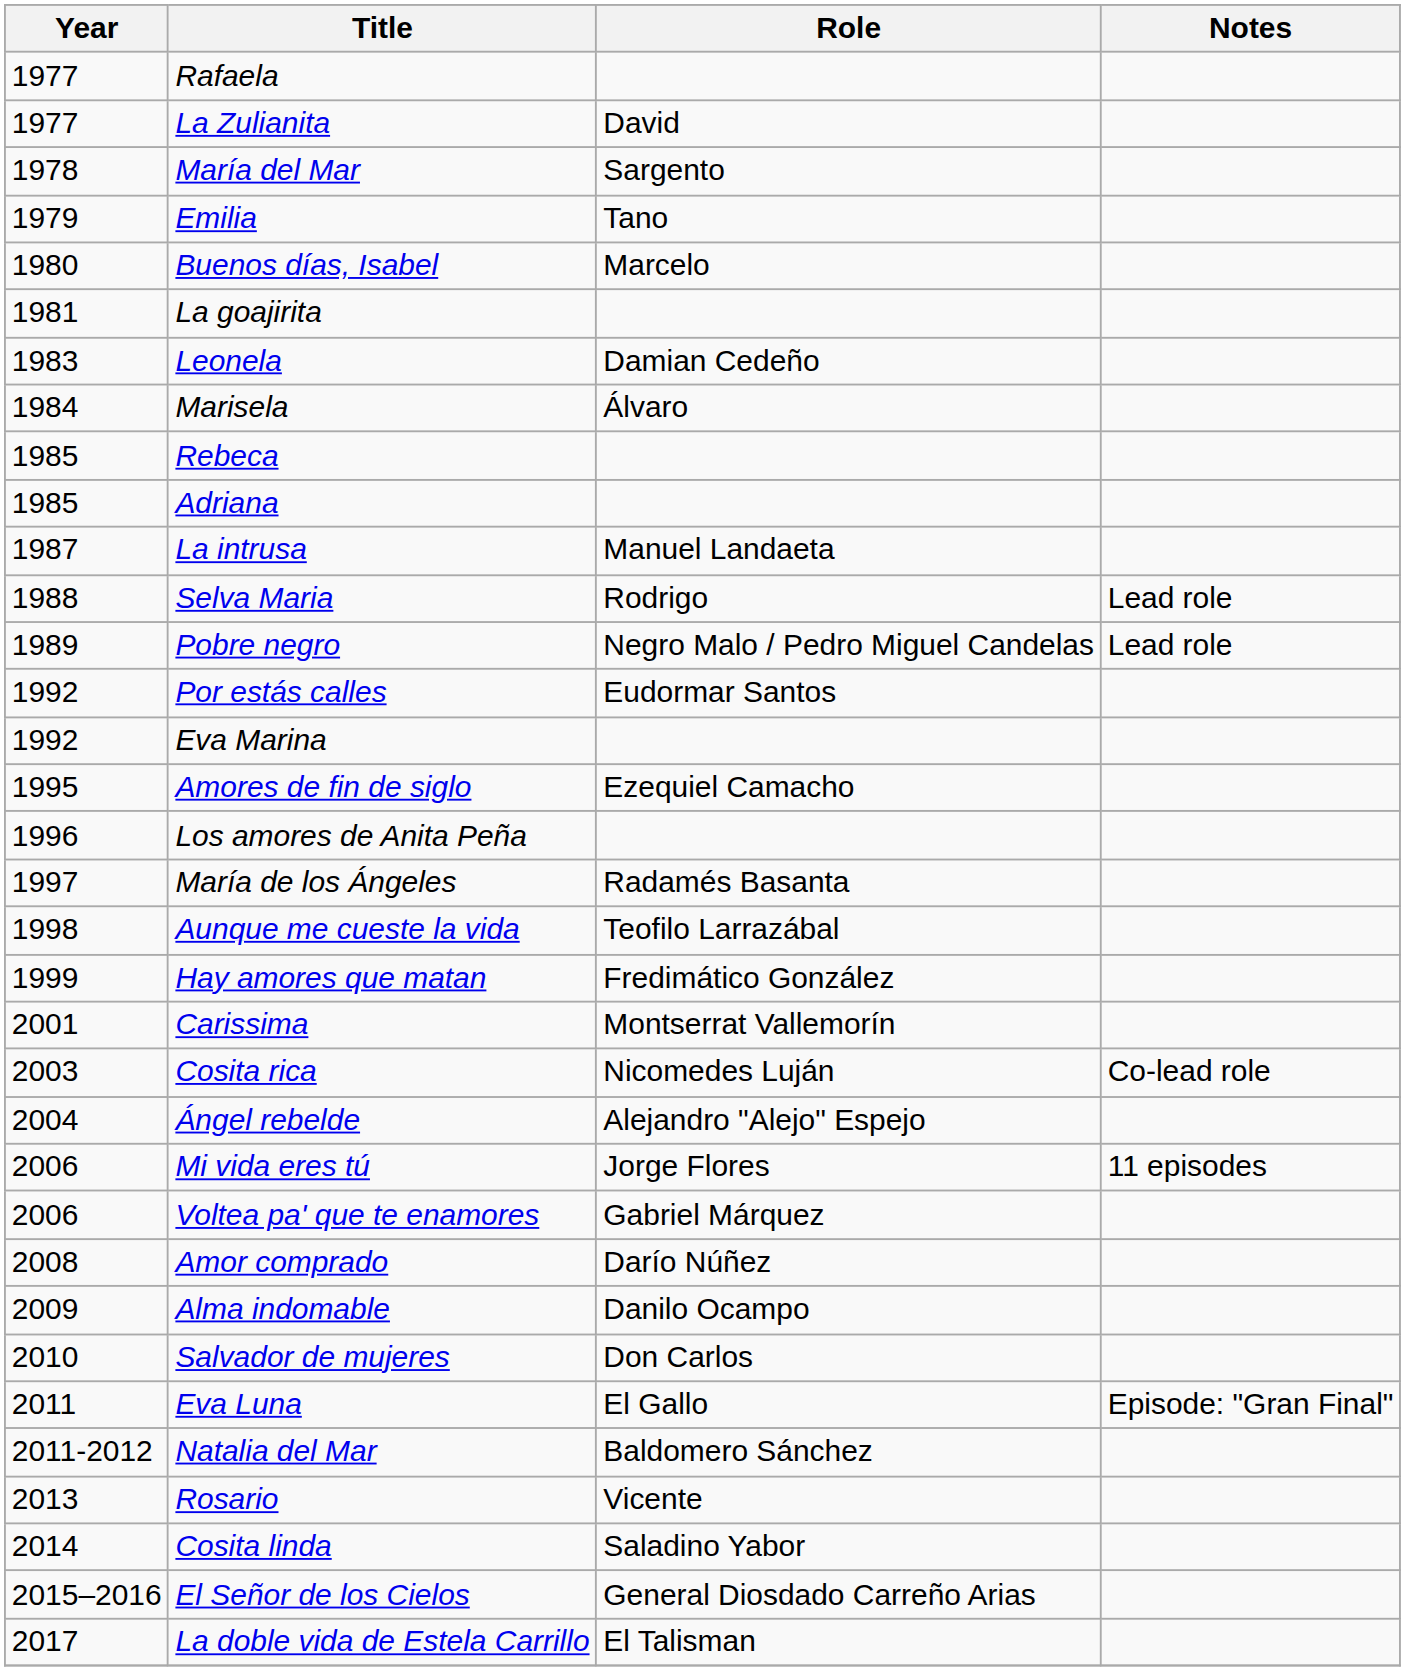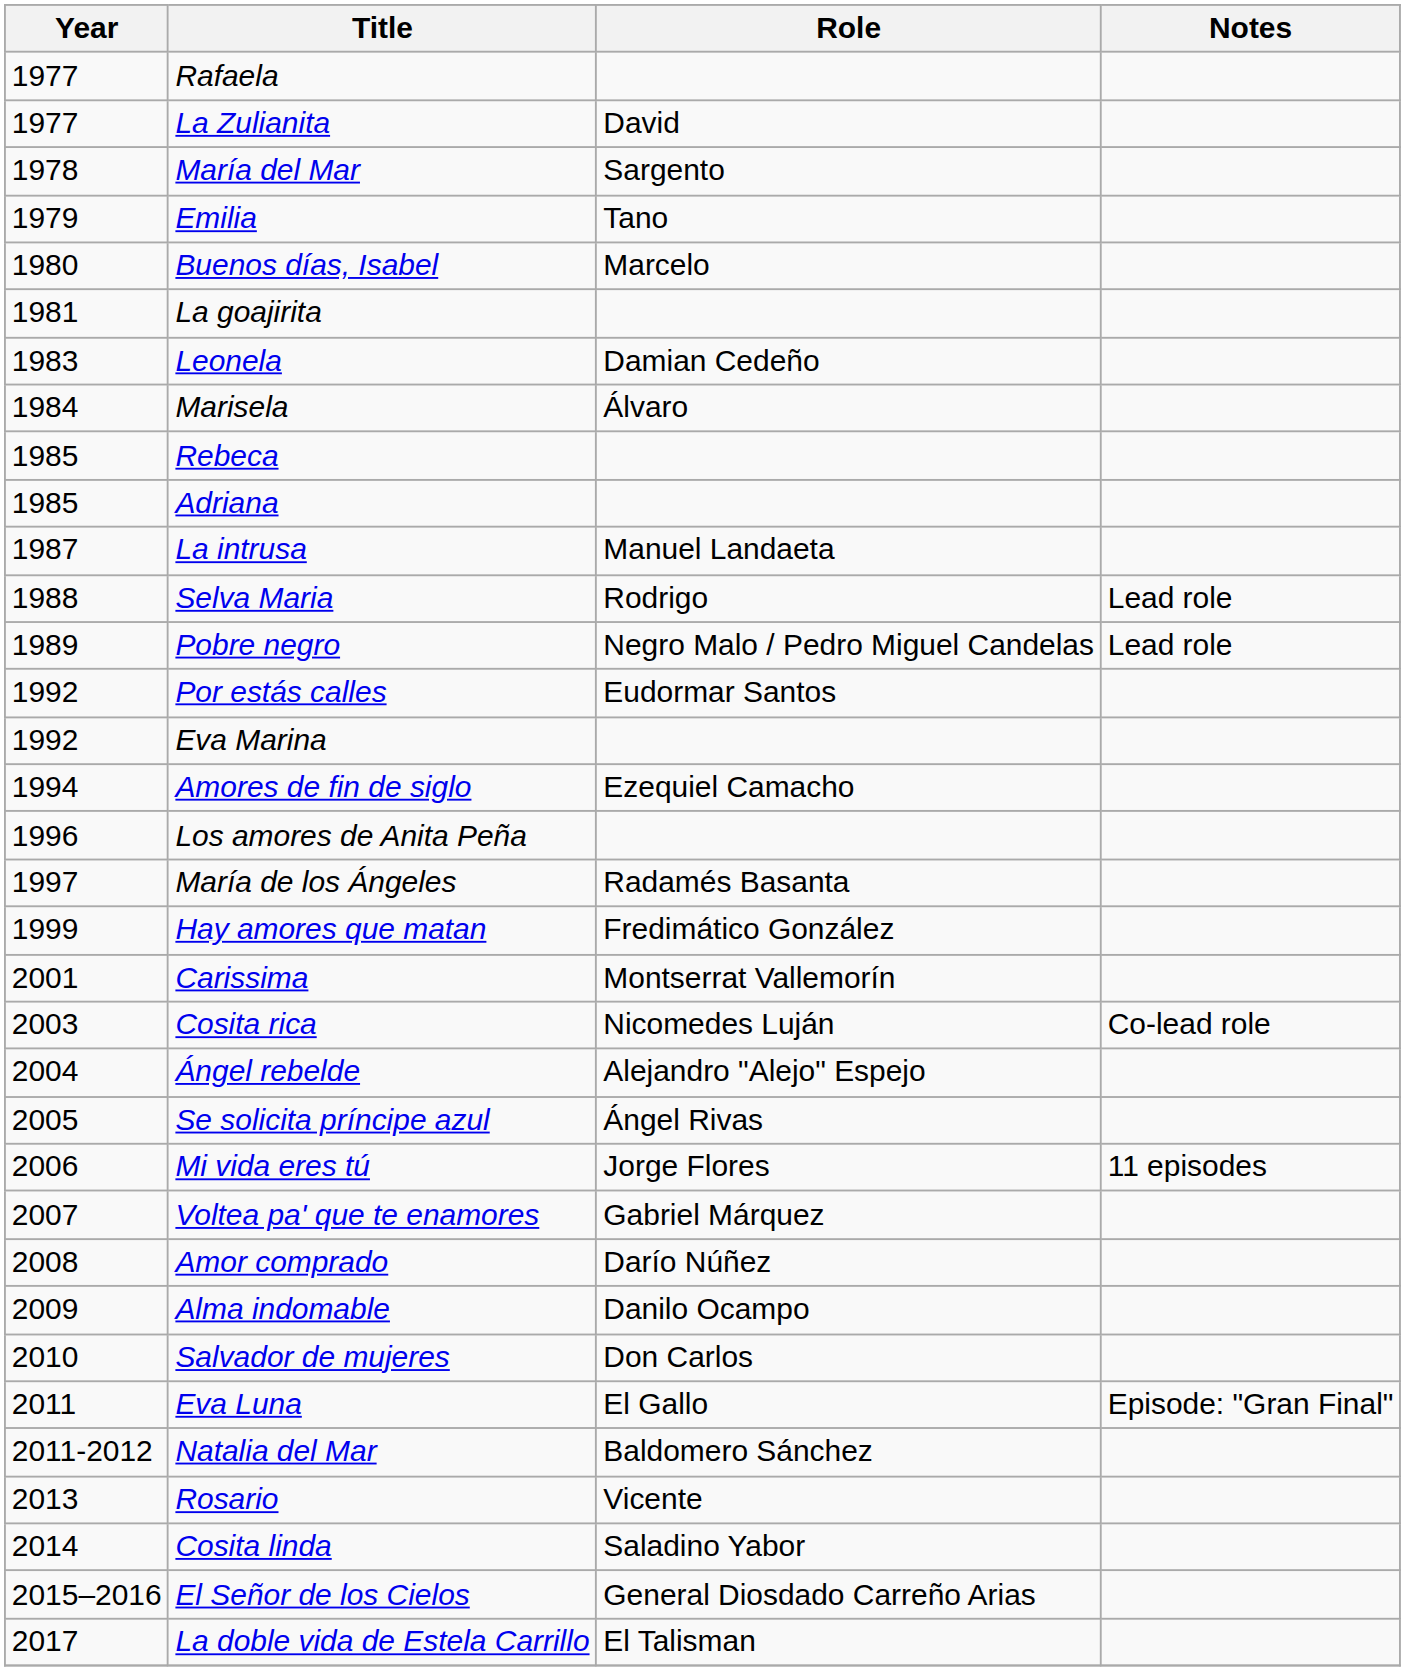 <table class="wikitable sortable">
 <tr>
 <th>Year</th>
 <th>Title</th>
 <th>Role</th>
 <th>Notes</th>
 </tr>
 <tr>
 <td>1977</td>
 <td><em>Rafaela</em></td>
 <td></td>
 <td></td>
 </tr>
 <tr>
 <td>1977</td>
 <td><em><a href='#'>La Zulianita</a></em></td>
 <td>David</td>
 <td></td>
 </tr>
 <tr>
 <td>1978</td>
 <td><em><a href='#'>María del Mar</a></em></td>
 <td>Sargento</td>
 <td></td>
 </tr>
 <tr>
 <td>1979</td>
 <td><em><a href='#'>Emilia</a></em></td>
 <td>Tano</td>
 <td></td>
 </tr>
 <tr>
 <td>1980</td>
 <td><em><a href='#'>Buenos días, Isabel</a></em></td>
 <td>Marcelo</td>
 <td></td>
 </tr>
 <tr>
 <td>1981</td>
 <td><em>La goajirita</em></td>
 <td></td>
 <td></td>
 </tr>
 <tr>
 <td>1983</td>
 <td><em><a href='#'>Leonela</a></em></td>
 <td>Damian Cedeño</td>
 <td></td>
 </tr>
 <tr>
 <td>1984</td>
 <td><em>Marisela</em></td>
 <td>Álvaro</td>
 <td></td>
 </tr>
 <tr>
 <td>1985</td>
 <td><em><a href='#'>Rebeca</a></em></td>
 <td></td>
 <td></td>
 </tr>
 <tr>
 <td>1985</td>
 <td><em><a href='#'>Adriana</a></em></td>
 <td></td>
 <td></td>
 </tr>
 <tr>
 <td>1987</td>
 <td><em><a href='#'>La intrusa</a></em></td>
 <td>Manuel Landaeta</td>
 <td></td>
 </tr>
 <tr>
 <td>1988</td>
 <td><em><a href='#'>Selva Maria</a></em></td>
 <td>Rodrigo</td>
 <td>Lead role</td>
 </tr>
 <tr>
 <td>1989</td>
 <td><em><a href='#'>Pobre negro</a></em></td>
 <td>Negro Malo / Pedro Miguel Candelas</td>
 <td>Lead role</td>
 </tr>
 <tr>
 <td>1992</td>
 <td><em><a href='#'>Por estás calles</a></em></td>
 <td>Eudormar Santos</td>
 <td></td>
 </tr>
 <tr>
 <td>1992</td>
 <td><em>Eva Marina</em></td>
 <td></td>
 <td></td>
 </tr>
 <tr>
-<td>1995</td>
+<td>1994</td>
 <td><em><a href='#'>Amores de fin de siglo</a></em></td>
 <td>Ezequiel Camacho</td>
 <td></td>
 </tr>
 <tr>
 <td>1996</td>
 <td><em>Los amores de Anita Peña</em></td>
 <td></td>
 <td></td>
 </tr>
 <tr>
 <td>1997</td>
 <td><em>María de los Ángeles</em></td>
 <td>Radamés Basanta</td>
-<td></td>
-</tr>
-<tr>
-<td>1998</td>
-<td><em><a href='#'>Aunque me cueste la vida</a></em></td>
-<td>Teofilo Larrazábal</td>
 <td></td>
 </tr>
 <tr>
 <td>1999</td>
 <td><em><a href='#'>Hay amores que matan</a></em></td>
 <td>Fredimático González</td>
 <td></td>
 </tr>
 <tr>
 <td>2001</td>
 <td><em><a href='#'>Carissima</a></em></td>
 <td>Montserrat Vallemorín</td>
 <td></td>
 </tr>
 <tr>
 <td>2003</td>
 <td><em><a href='#'>Cosita rica</a></em></td>
 <td>Nicomedes Luján</td>
 <td>Co-lead role</td>
 </tr>
 <tr>
 <td>2004</td>
 <td><em><a href='#'>Ángel rebelde</a></em></td>
 <td>Alejandro "Alejo" Espejo</td>
 <td></td>
 </tr>
 <tr>
+<td>2005</td>
+<td><em><a href='#'>Se solicita príncipe azul</a></em></td>
+<td>Ángel Rivas</td>
+<td></td>
+</tr>
+<tr>
 <td>2006</td>
 <td><em><a href='#'>Mi vida eres tú</a></em></td>
 <td>Jorge Flores</td>
 <td>11 episodes</td>
 </tr>
 <tr>
-<td>2006</td>
+<td>2007</td>
 <td><em><a href='#'>Voltea pa' que te enamores</a></em></td>
 <td>Gabriel Márquez</td>
 <td></td>
 </tr>
 <tr>
 <td>2008</td>
 <td><em><a href='#'>Amor comprado</a></em></td>
 <td>Darío Núñez</td>
 <td></td>
 </tr>
 <tr>
 <td>2009</td>
 <td><em><a href='#'>Alma indomable</a></em></td>
 <td>Danilo Ocampo</td>
 <td></td>
 </tr>
 <tr>
 <td>2010</td>
 <td><em><a href='#'>Salvador de mujeres</a></em></td>
 <td>Don Carlos</td>
 <td></td>
 </tr>
 <tr>
 <td>2011</td>
 <td><em><a href='#'>Eva Luna</a></em></td>
 <td>El Gallo</td>
 <td>Episode: "Gran Final"</td>
 </tr>
 <tr>
 <td>2011-2012</td>
 <td><em><a href='#'>Natalia del Mar</a></em></td>
 <td>Baldomero Sánchez</td>
 <td></td>
 </tr>
 <tr>
 <td>2013</td>
 <td><em><a href='#'>Rosario</a></em></td>
 <td>Vicente</td>
 <td></td>
 </tr>
 <tr>
 <td>2014</td>
 <td><em><a href='#'>Cosita linda</a></em></td>
 <td>Saladino Yabor</td>
 <td></td>
 </tr>
 <tr>
 <td>2015–2016</td>
 <td><em><a href='#'>El Señor de los Cielos</a></em></td>
 <td>General Diosdado Carreño Arias</td>
 <td></td>
 </tr>
 <tr>
 <td>2017</td>
 <td><em><a href='#'>La doble vida de Estela Carrillo</a></em></td>
 <td>El Talisman</td>
 <td></td>
 </tr>
 <tr>
 </tr>
 </table>
